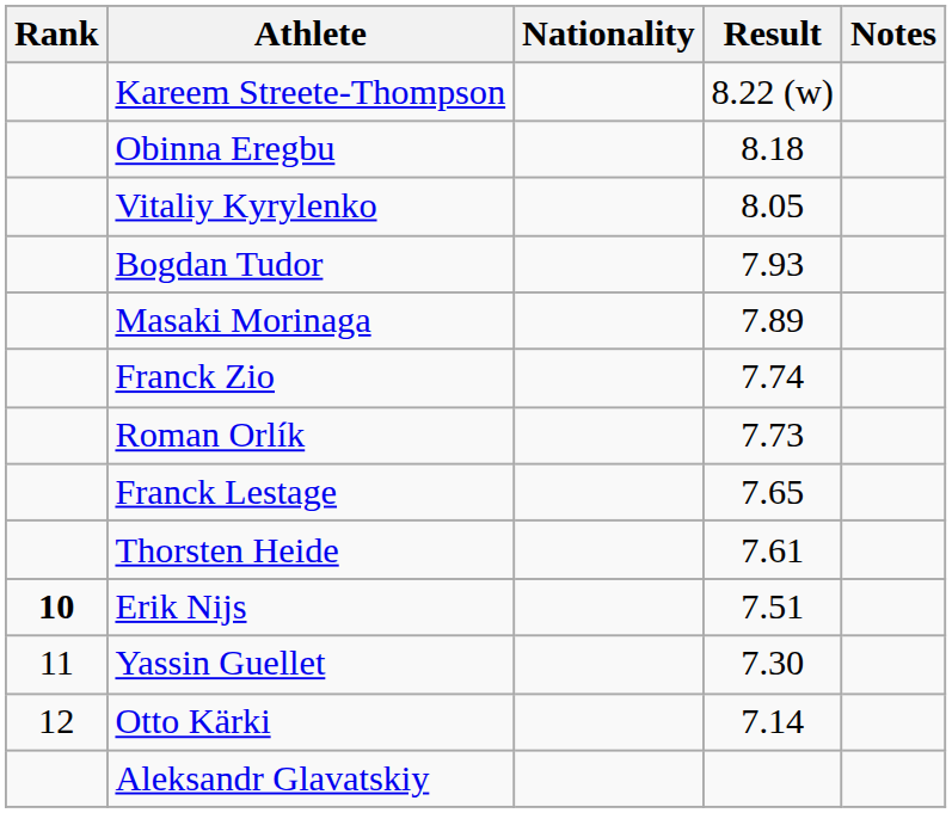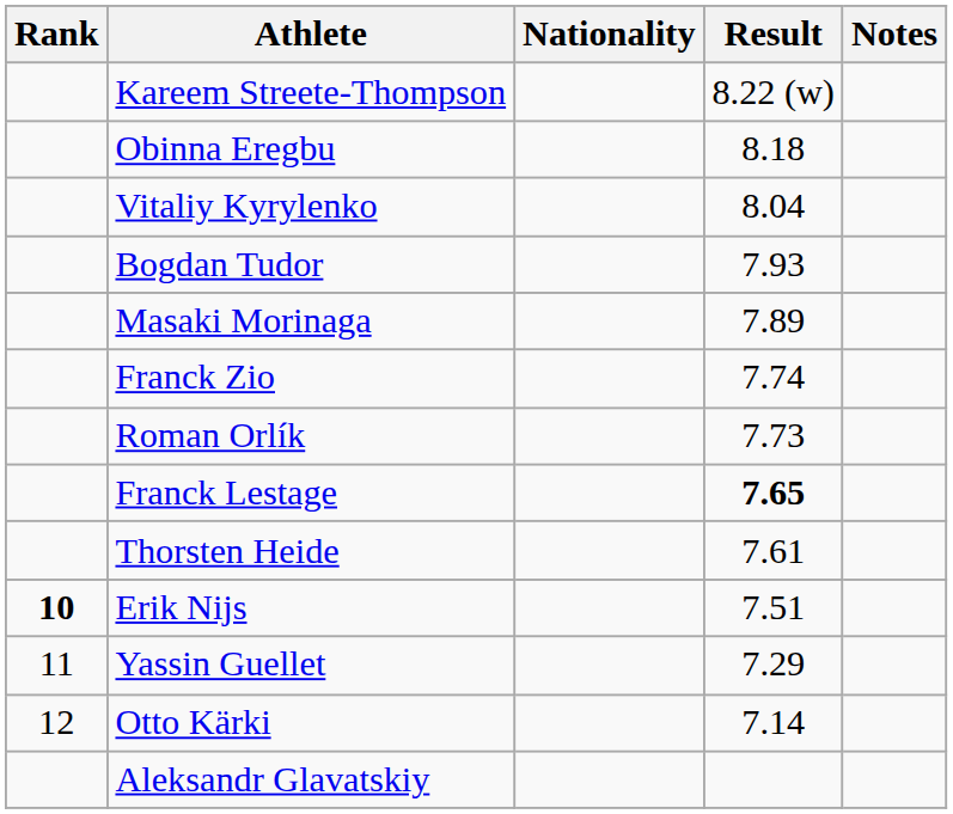 <table class="wikitable sortable" style="text-align:center">
 <tr>
 <th>Rank</th>
 <th>Athlete</th>
 <th>Nationality</th>
 <th>Result</th>
 <th>Notes</th>
 </tr>
 <tr>
 <td></td>
 <td align=left><a href='#'>Kareem Streete-Thompson</a></td>
 <td align=left></td>
 <td>8.22 (w)</td>
 <td></td>
 </tr>
 <tr>
 <td></td>
 <td align=left><a href='#'>Obinna Eregbu</a></td>
 <td align=left></td>
 <td>8.18</td>
 <td></td>
 </tr>
 <tr>
 <td></td>
 <td align=left><a href='#'>Vitaliy Kyrylenko</a></td>
 <td align=left></td>
-<td>8.05</td>
+<td>8.04</td>
 <td></td>
 </tr>
 <tr>
 <td></td>
 <td align=left><a href='#'>Bogdan Tudor</a></td>
 <td align=left></td>
 <td>7.93</td>
 <td></td>
 </tr>
 <tr>
 <td></td>
 <td align=left><a href='#'>Masaki Morinaga</a></td>
 <td align=left></td>
 <td>7.89</td>
 <td></td>
 </tr>
 <tr>
 <td></td>
 <td align=left><a href='#'>Franck Zio</a></td>
 <td align=left></td>
 <td>7.74</td>
 <td></td>
 </tr>
 <tr>
 <td></td>
 <td align=left><a href='#'>Roman Orlík</a></td>
 <td align=left></td>
 <td>7.73</td>
 <td></td>
 </tr>
 <tr>
 <td></td>
 <td align=left><a href='#'>Franck Lestage</a></td>
 <td align=left></td>
-<td>7.65</td>
+<td><strong>7.65</strong></td>
 <td></td>
 </tr>
 <tr>
 <td></td>
 <td align=left><a href='#'>Thorsten Heide</a></td>
 <td align=left></td>
 <td>7.61</td>
 <td></td>
 </tr>
 <tr>
 <td><strong>10</strong></td>
 <td align=left><a href='#'>Erik Nijs</a></td>
 <td align=left></td>
 <td>7.51</td>
 <td></td>
 </tr>
 <tr>
 <td>11</td>
 <td align=left><a href='#'>Yassin Guellet</a></td>
 <td align=left></td>
-<td>7.30</td>
+<td>7.29</td>
 <td></td>
 </tr>
 <tr>
 <td>12</td>
 <td align=left><a href='#'>Otto Kärki</a></td>
 <td align=left></td>
 <td>7.14</td>
 <td></td>
 </tr>
 <tr>
 <td></td>
 <td align=left><a href='#'>Aleksandr Glavatskiy</a></td>
 <td align=left></td>
 <td></td>
 <td></td>
 </tr>
 </table>
